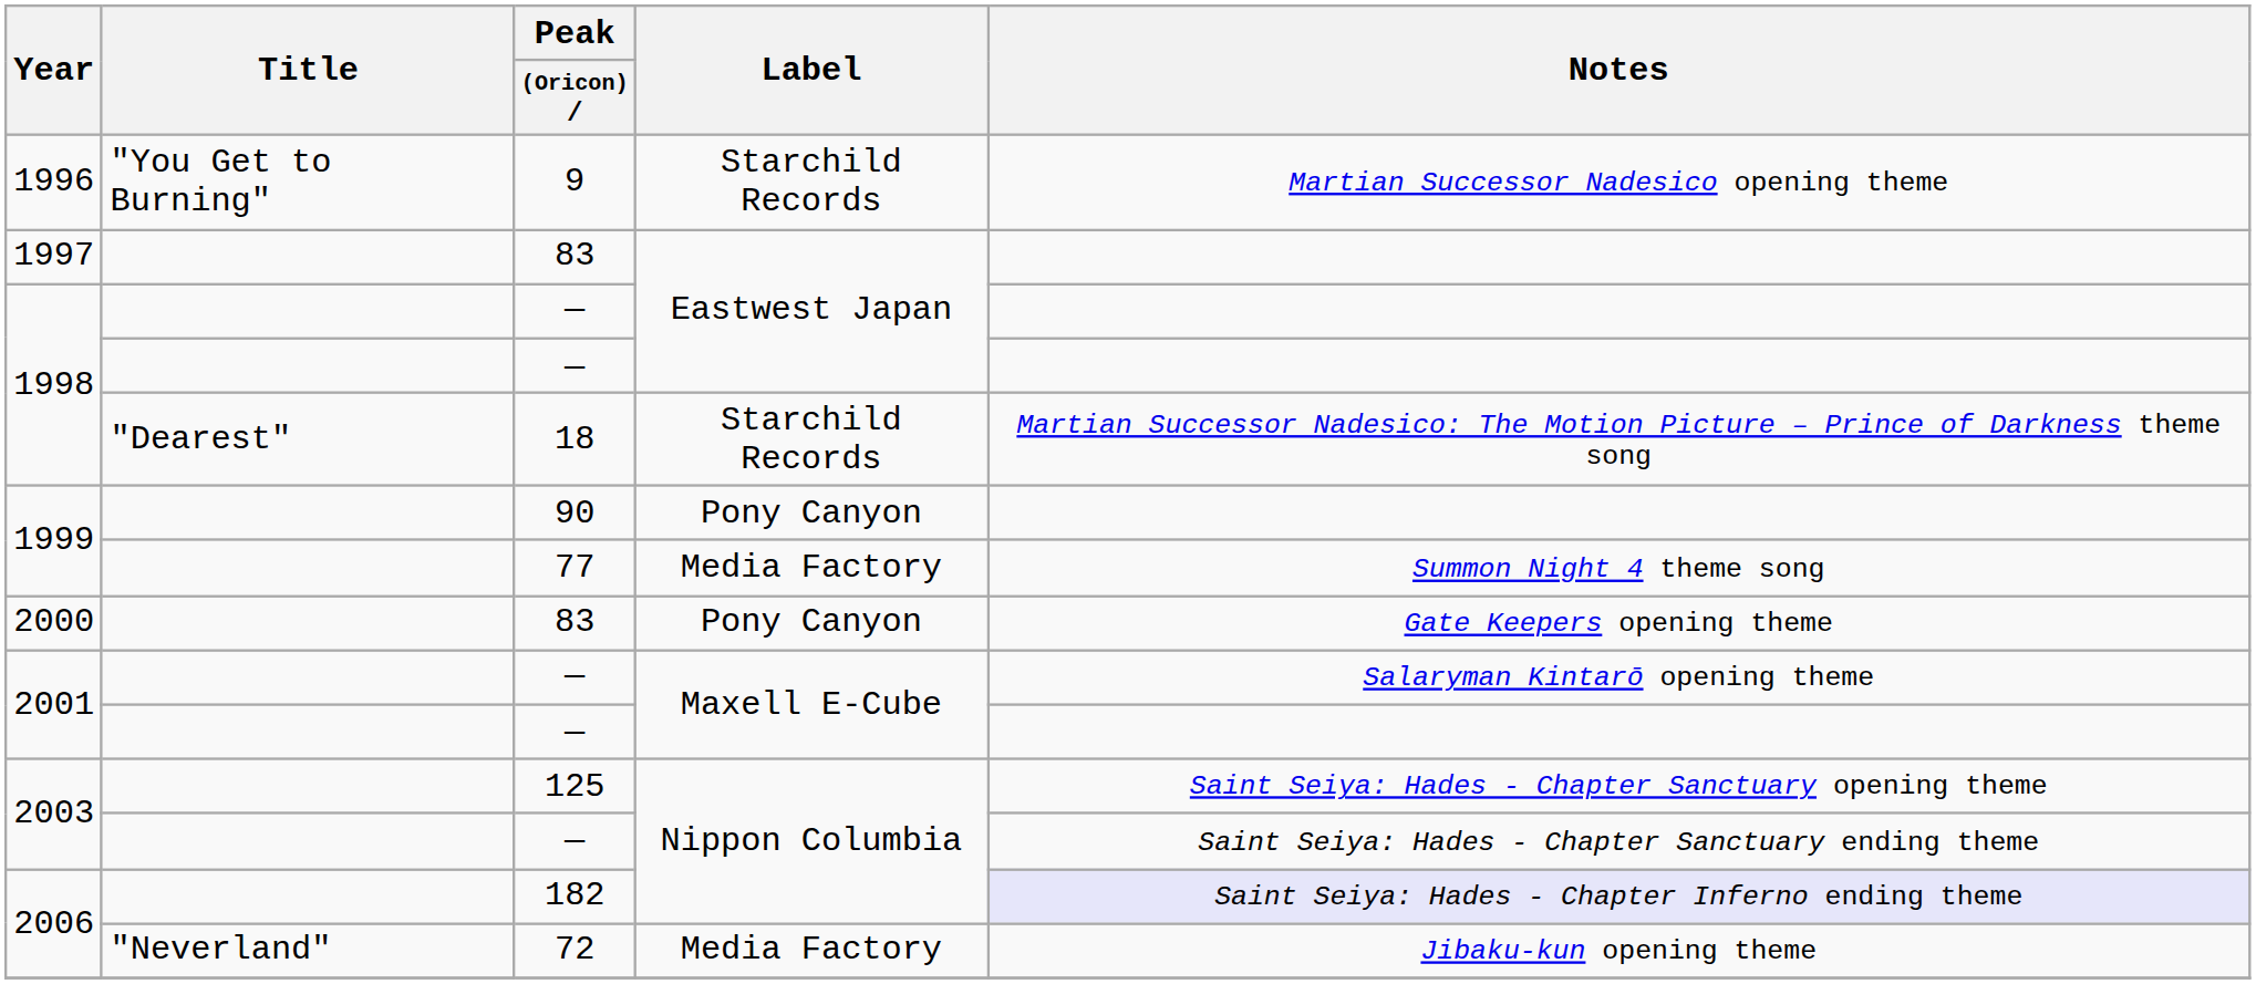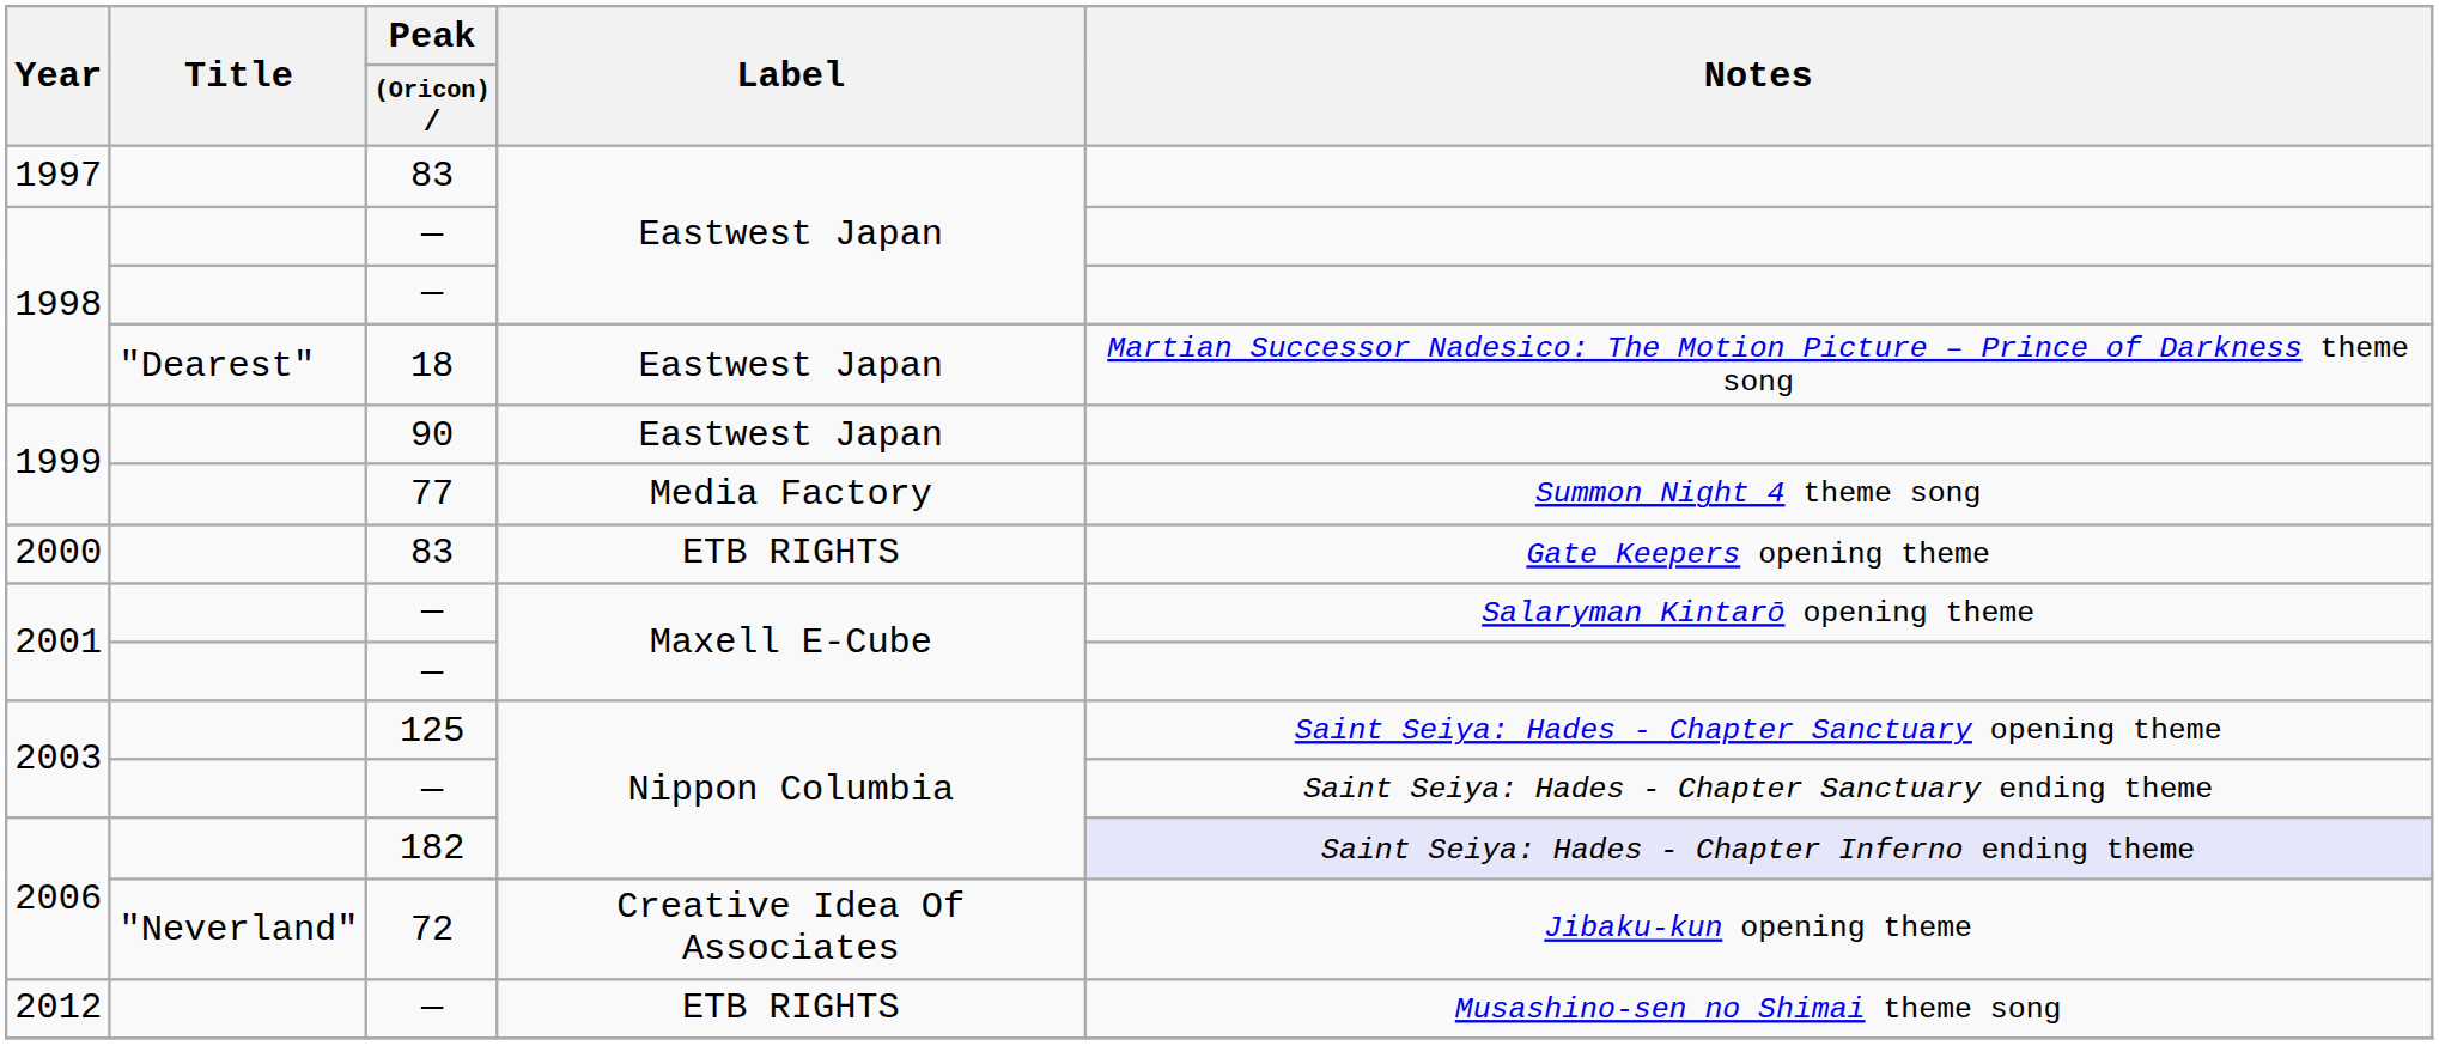 <table class="wikitable" style="text-align:center">
 <tr>
 <th rowspan="2">Year</th>
 <th rowspan="2">Title</th>
 <th colspan="1">Peak</th>
 <th rowspan="2">Label</th>
 <th rowspan="2">Notes</th>
 </tr>
 <tr>
 <th scope="col" style="width:3.5em;font-size:80%;"><small>(Oricon)</small><br>/</th>
-</tr>
-<tr>
-<td>1996</td>
-<td align="left">"You Get to Burning"</td>
-<td style="text-align:center;">9</td>
-<td>Starchild Records</td>
-<td style="font-size:8pt; text-align:center;"><em><a href='#'>Martian Successor Nadesico</a></em> opening theme</td>
 </tr>
 <tr>
 <td>1997</td>
 <td align="left"></td>
 <td style="text-align:center;">83</td>
 <td rowspan="3">Eastwest Japan</td>
 <td></td>
 </tr>
 <tr>
 <td rowspan="3">1998</td>
 <td align="left"></td>
 <td>—</td>
 <td></td>
 </tr>
 <tr>
 <td align="left"></td>
 <td>—</td>
 <td></td>
 </tr>
 <tr>
 <td align="left">"Dearest"</td>
 <td>18</td>
-<td>Starchild Records</td>
+<td>Eastwest Japan</td>
 <td style="font-size:8pt; text-align:center;"><em><a href='#'>Martian Successor Nadesico: The Motion Picture – Prince of Darkness</a></em> theme song</td>
 </tr>
 <tr>
 <td rowspan="2">1999</td>
 <td align="left"></td>
 <td>90</td>
-<td>Pony Canyon</td>
+<td>Eastwest Japan</td>
 <td></td>
 </tr>
 <tr>
 <td align="left"></td>
 <td>77</td>
 <td>Media Factory</td>
 <td style="font-size:8pt; text-align:center;"><em><a href='#'>Summon Night 4</a></em> theme song</td>
 </tr>
 <tr>
 <td>2000</td>
 <td align="left"></td>
 <td>83</td>
-<td>Pony Canyon</td>
+<td>ETB RIGHTS</td>
 <td style="font-size:8pt; text-align:center;"><em><a href='#'>Gate Keepers</a></em> opening theme</td>
 </tr>
 <tr>
 <td rowspan="2">2001</td>
 <td align="left"></td>
 <td>—</td>
 <td rowspan="2">Maxell E-Cube</td>
 <td style="font-size:8pt; text-align:center;"><em><a href='#'>Salaryman Kintarō</a></em> opening theme</td>
 </tr>
 <tr>
 <td align="left"></td>
 <td>—</td>
 <td></td>
 </tr>
 <tr>
 <td rowspan="2">2003</td>
 <td align="left"></td>
 <td>125</td>
 <td rowspan="3">Nippon Columbia</td>
 <td style="font-size:8pt; text-align:center;"><em><a href='#'>Saint Seiya: Hades - Chapter Sanctuary</a></em> opening theme</td>
 </tr>
 <tr>
 <td align="left"></td>
 <td>—</td>
 <td style="font-size:8pt; text-align:center;"><em>Saint Seiya: Hades - Chapter Sanctuary</em> ending theme</td>
 </tr>
 <tr>
 <td rowspan="2">2006</td>
 <td align="left"></td>
 <td>182</td>
 <td style="background: lavender; font-size:8pt; text-align:center;"><em>Saint Seiya: Hades - Chapter Inferno</em> ending theme</td>
 </tr>
 <tr>
 <td align="left">"Neverland"</td>
 <td>72</td>
-<td>Media Factory</td>
+<td>Creative Idea Of Associates</td>
 <td style="font-size:8pt; text-align:center;"><em><a href='#'>Jibaku-kun</a></em> opening theme</td>
+</tr>
+<tr>
+<td>2012</td>
+<td align="left"></td>
+<td>—</td>
+<td>ETB RIGHTS</td>
+<td style="font-size:8pt; text-align:center;"><em><a href='#'>Musashino-sen no Shimai</a></em> theme song</td>
 </tr>
 <tr>
 </tr>
 </table>
